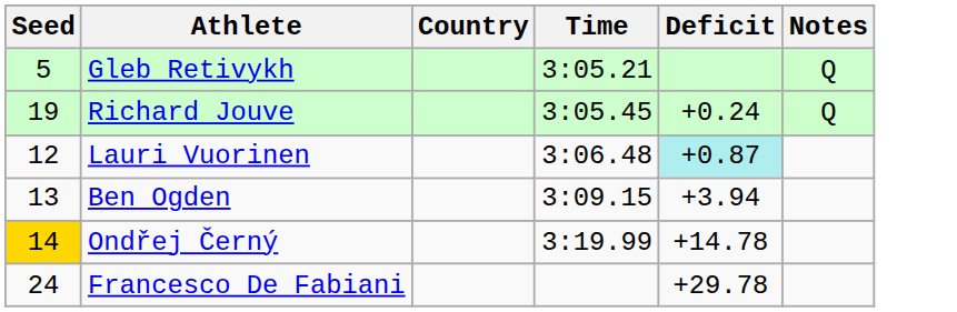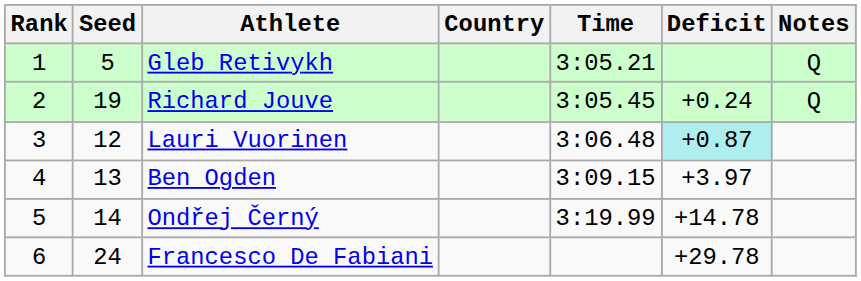 <table class="wikitable sortable" style="text-align:center">
 <tr>
+<th>Rank</th>
 <th>Seed</th>
 <th>Athlete</th>
 <th>Country</th>
 <th>Time</th>
 <th>Deficit</th>
 <th>Notes</th>
 </tr>
 <tr bgcolor=ccffcc>
+<td>1</td>
 <td>5</td>
 <td align=left><a href='#'>Gleb Retivykh</a></td>
 <td align=left></td>
 <td>3:05.21</td>
 <td></td>
 <td>Q</td>
 </tr>
 <tr bgcolor=ccffcc>
+<td>2</td>
 <td>19</td>
 <td align=left><a href='#'>Richard Jouve</a></td>
 <td align=left></td>
 <td>3:05.45</td>
 <td>+0.24</td>
 <td>Q</td>
 </tr>
 <tr>
+<td>3</td>
 <td>12</td>
 <td align=left><a href='#'>Lauri Vuorinen</a></td>
 <td align=left></td>
 <td>3:06.48</td>
 <td style="background: paleturquoise;">+0.87</td>
 <td></td>
 </tr>
 <tr>
+<td>4</td>
 <td>13</td>
 <td align=left><a href='#'>Ben Ogden</a></td>
 <td align=left></td>
 <td>3:09.15</td>
-<td>+3.94</td>
+<td>+3.97</td>
 <td></td>
 </tr>
 <tr>
-<td style="background: gold;">14</td>
+<td>5</td>
+<td>14</td>
 <td align=left><a href='#'>Ondřej Černý</a></td>
 <td align=left></td>
 <td>3:19.99</td>
 <td>+14.78</td>
 <td></td>
 </tr>
 <tr>
+<td>6</td>
 <td>24</td>
 <td align=left><a href='#'>Francesco De Fabiani</a></td>
 <td align=left></td>
 <td></td>
 <td>+29.78</td>
 <td></td>
 </tr>
 </table>
